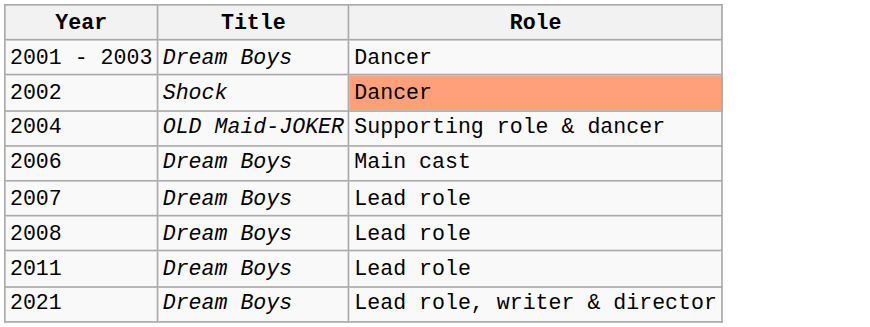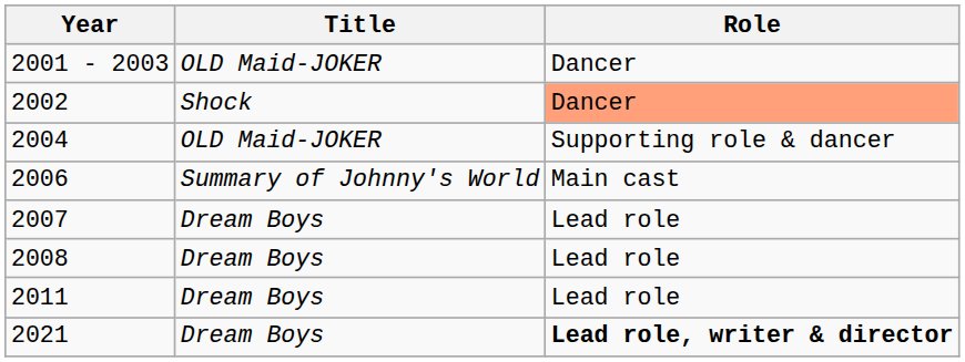 <table class="wikitable">
 <tr>
 <th>Year</th>
 <th>Title</th>
 <th>Role</th>
 </tr>
 <tr>
 <td>2001 - 2003</td>
-<td><em>Dream Boys</em></td>
+<td><em>OLD Maid-JOKER</em></td>
 <td>Dancer</td>
 </tr>
 <tr>
 <td>2002</td>
 <td><em>Shock</em></td>
 <td style="background: lightsalmon;">Dancer</td>
 </tr>
 <tr>
 <td>2004</td>
 <td><em>OLD Maid-JOKER</em></td>
 <td>Supporting role & dancer</td>
 </tr>
 <tr>
 <td>2006</td>
-<td><em>Dream Boys</em></td>
+<td><em>Summary of Johnny's World</em></td>
 <td>Main cast</td>
 </tr>
 <tr>
 <td>2007</td>
 <td><em>Dream Boys</em></td>
 <td>Lead role</td>
 </tr>
 <tr>
 <td>2008</td>
 <td><em>Dream Boys</em></td>
 <td>Lead role</td>
 </tr>
 <tr>
 <td>2011</td>
 <td><em>Dream Boys</em></td>
 <td>Lead role</td>
 </tr>
 <tr>
 <td>2021</td>
 <td><em>Dream Boys</em></td>
-<td>Lead role, writer & director</td>
+<td><strong>Lead role, writer & director</strong></td>
 </tr>
 </table>
